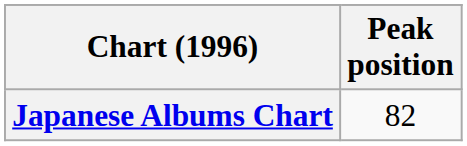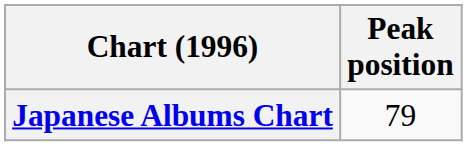 <table class="wikitable sortable plainrowheaders">
 <tr>
 <th scope="col">Chart (1996)</th>
 <th scope="col">Peak<br>position</th>
 </tr>
 <tr>
 <th scope="row"><a href='#'>Japanese Albums Chart</a></th>
-<td style="text-align:center;">82</td>
+<td style="text-align:center;">79</td>
 </tr>
 </table>
